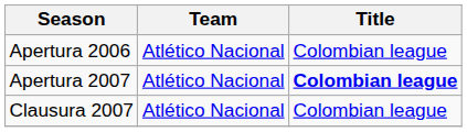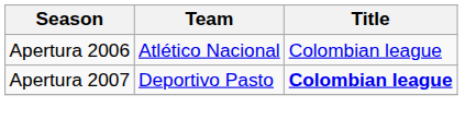 <table class="wikitable">
 <tr>
 <th>Season</th>
 <th>Team</th>
 <th>Title</th>
 </tr>
 <tr>
 <td>Apertura 2006</td>
 <td><a href='#'>Atlético Nacional</a></td>
 <td><a href='#'>Colombian league</a></td>
 </tr>
 <tr>
 <td>Apertura 2007</td>
-<td><a href='#'>Atlético Nacional</a></td>
+<td><a href='#'>Deportivo Pasto</a></td>
 <td><strong><a href='#'>Colombian league</a></strong></td>
-</tr>
-<tr>
-<td>Clausura 2007</td>
-<td><a href='#'>Atlético Nacional</a></td>
-<td><a href='#'>Colombian league</a></td>
 </tr>
 <tr>
 </tr>
 </table>
